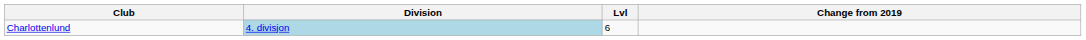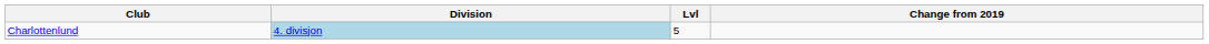 <table class="wikitable sortable" width=100% style="font-size:90%">
 <tr>
 <th width=20%>Club</th>
 <th width=30%>Division</th>
 <th width=3%>Lvl</th>
 <th width=37%>Change from 2019</th>
 </tr>
 <tr>
 <td><a href='#'>Charlottenlund</a></td>
 <td style="background: lightblue;"><a href='#'>4. divisjon</a></td>
-<td>6</td>
+<td>5</td>
 </tr>
 </table>
